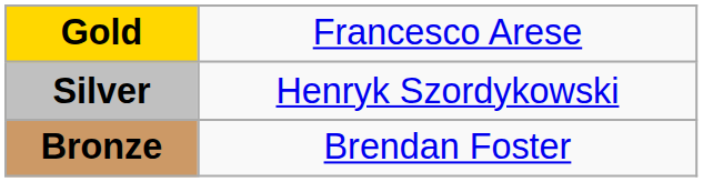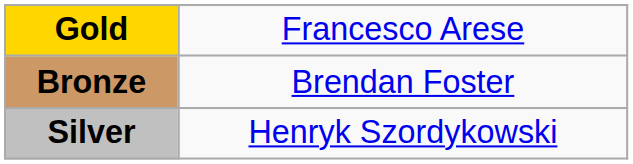 <table class="wikitable" style="text-align:center; " width="35%">
 <tr>
 <td bgcolor="gold"><strong>Gold</strong></td>
 <td><a href='#'>Francesco Arese</a><br>  <small><em></em></small></td>
 </tr>
 <tr>
+<td bgcolor="CC9966"><strong>Bronze</strong></td>
+<td><a href='#'>Brendan Foster</a><br>  <small><em></em></small></td>
+</tr>
+<tr>
 <td bgcolor="silver"><strong>Silver</strong></td>
 <td><a href='#'>Henryk Szordykowski</a><br>  <small><em></em></small></td>
 </tr>
-<tr>
-<td bgcolor="CC9966"><strong>Bronze</strong></td>
-<td><a href='#'>Brendan Foster</a><br>  <small><em></em></small></td>
-</tr>
 </table>
